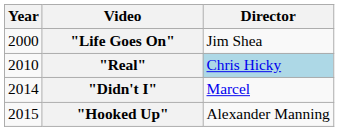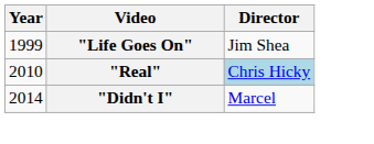 <table class="wikitable plainrowheaders">
 <tr>
 <th>Year</th>
 <th style="width:10em;">Video</th>
 <th>Director</th>
 </tr>
 <tr>
-<td>2000</td>
+<td>1999</td>
 <th scope="row">"Life Goes On"</th>
 <td>Jim Shea</td>
 </tr>
 <tr>
 <td>2010</td>
 <th scope="row">"Real"</th>
 <td style="background: lightblue;"><a href='#'>Chris Hicky</a></td>
 </tr>
 <tr>
 <td>2014</td>
 <th scope="row">"Didn't I"</th>
 <td><a href='#'>Marcel</a></td>
 </tr>
-<tr>
-<td>2015</td>
-<th scope="row">"Hooked Up"</th>
-<td>Alexander Manning</td>
-</tr>
 </table>
